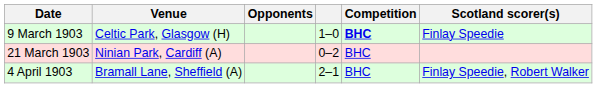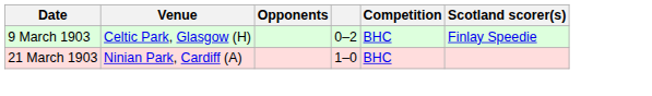 <table class="wikitable">
 <tr>
 <th>Date</th>
 <th>Venue</th>
 <th>Opponents</th>
 <th></th>
 <th>Competition</th>
 <th>Scotland scorer(s)</th>
 </tr>
 <tr bgcolor=#ddffdd>
 <td>9 March 1903</td>
 <td><a href='#'>Celtic Park</a>, <a href='#'>Glasgow</a> (H)</td>
 <td></td>
-<td align=center>1–0</td>
-<td><strong><a href='#'>BHC</a></strong></td>
+<td align=center>0–2</td>
+<td><a href='#'>BHC</a></td>
 <td><a href='#'>Finlay Speedie</a></td>
 </tr>
 <tr bgcolor=#ffdddd>
 <td>21 March 1903</td>
 <td><a href='#'>Ninian Park</a>, <a href='#'>Cardiff</a> (A)</td>
 <td></td>
-<td align=center>0–2</td>
+<td align=center>1–0</td>
 <td><a href='#'>BHC</a></td>
 <td></td>
 </tr>
-<tr bgcolor=#ddffdd>
-<td>4 April 1903</td>
-<td><a href='#'>Bramall Lane</a>, <a href='#'>Sheffield</a> (A)</td>
-<td></td>
-<td align=center>2–1</td>
-<td><a href='#'>BHC</a></td>
-<td><a href='#'>Finlay Speedie</a>, <a href='#'>Robert Walker</a></td>
-</tr>
 </table>
